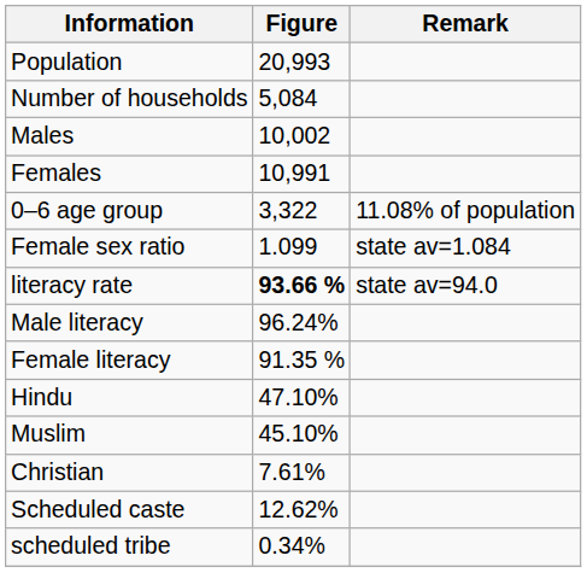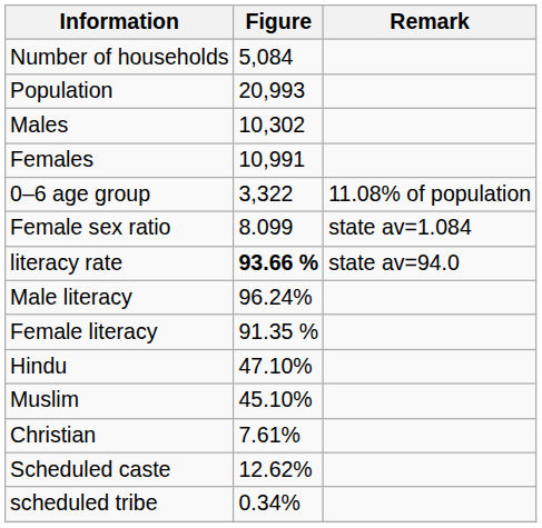 <table class="wikitable">
 <tr>
 <th>Information</th>
 <th>Figure</th>
 <th>Remark</th>
 </tr>
 <tr>
+<td>Number of households</td>
+<td>5,084</td>
+<td></td>
+</tr>
+<tr>
 <td>Population</td>
 <td>20,993</td>
 <td></td>
 </tr>
 <tr>
-<td>Number of households</td>
-<td>5,084</td>
-<td></td>
-</tr>
-<tr>
 <td>Males</td>
-<td>10,002</td>
+<td>10,302</td>
 <td></td>
 </tr>
 <tr>
 <td>Females</td>
 <td>10,991</td>
 <td></td>
 </tr>
 <tr>
 <td>0–6 age group</td>
 <td>3,322</td>
 <td>11.08% of population</td>
 </tr>
 <tr>
 <td>Female sex ratio</td>
-<td>1.099</td>
+<td>8.099</td>
 <td>state av=1.084</td>
 </tr>
 <tr>
 <td>literacy rate</td>
 <td><strong>93.66 %</strong></td>
 <td>state av=94.0</td>
 </tr>
 <tr>
 <td>Male literacy</td>
 <td>96.24%</td>
 <td></td>
 </tr>
 <tr>
 <td>Female literacy</td>
 <td>91.35 %</td>
 <td></td>
 </tr>
 <tr>
 <td>Hindu</td>
 <td>47.10%</td>
 <td></td>
 </tr>
 <tr>
 <td>Muslim</td>
 <td>45.10%</td>
 <td></td>
 </tr>
 <tr>
 <td>Christian</td>
 <td>7.61%</td>
 <td></td>
 </tr>
 <tr>
 <td>Scheduled caste</td>
 <td>12.62%</td>
 <td></td>
 </tr>
 <tr>
 <td>scheduled tribe</td>
 <td>0.34%</td>
 <td></td>
 </tr>
 <tr>
 </tr>
 </table>
